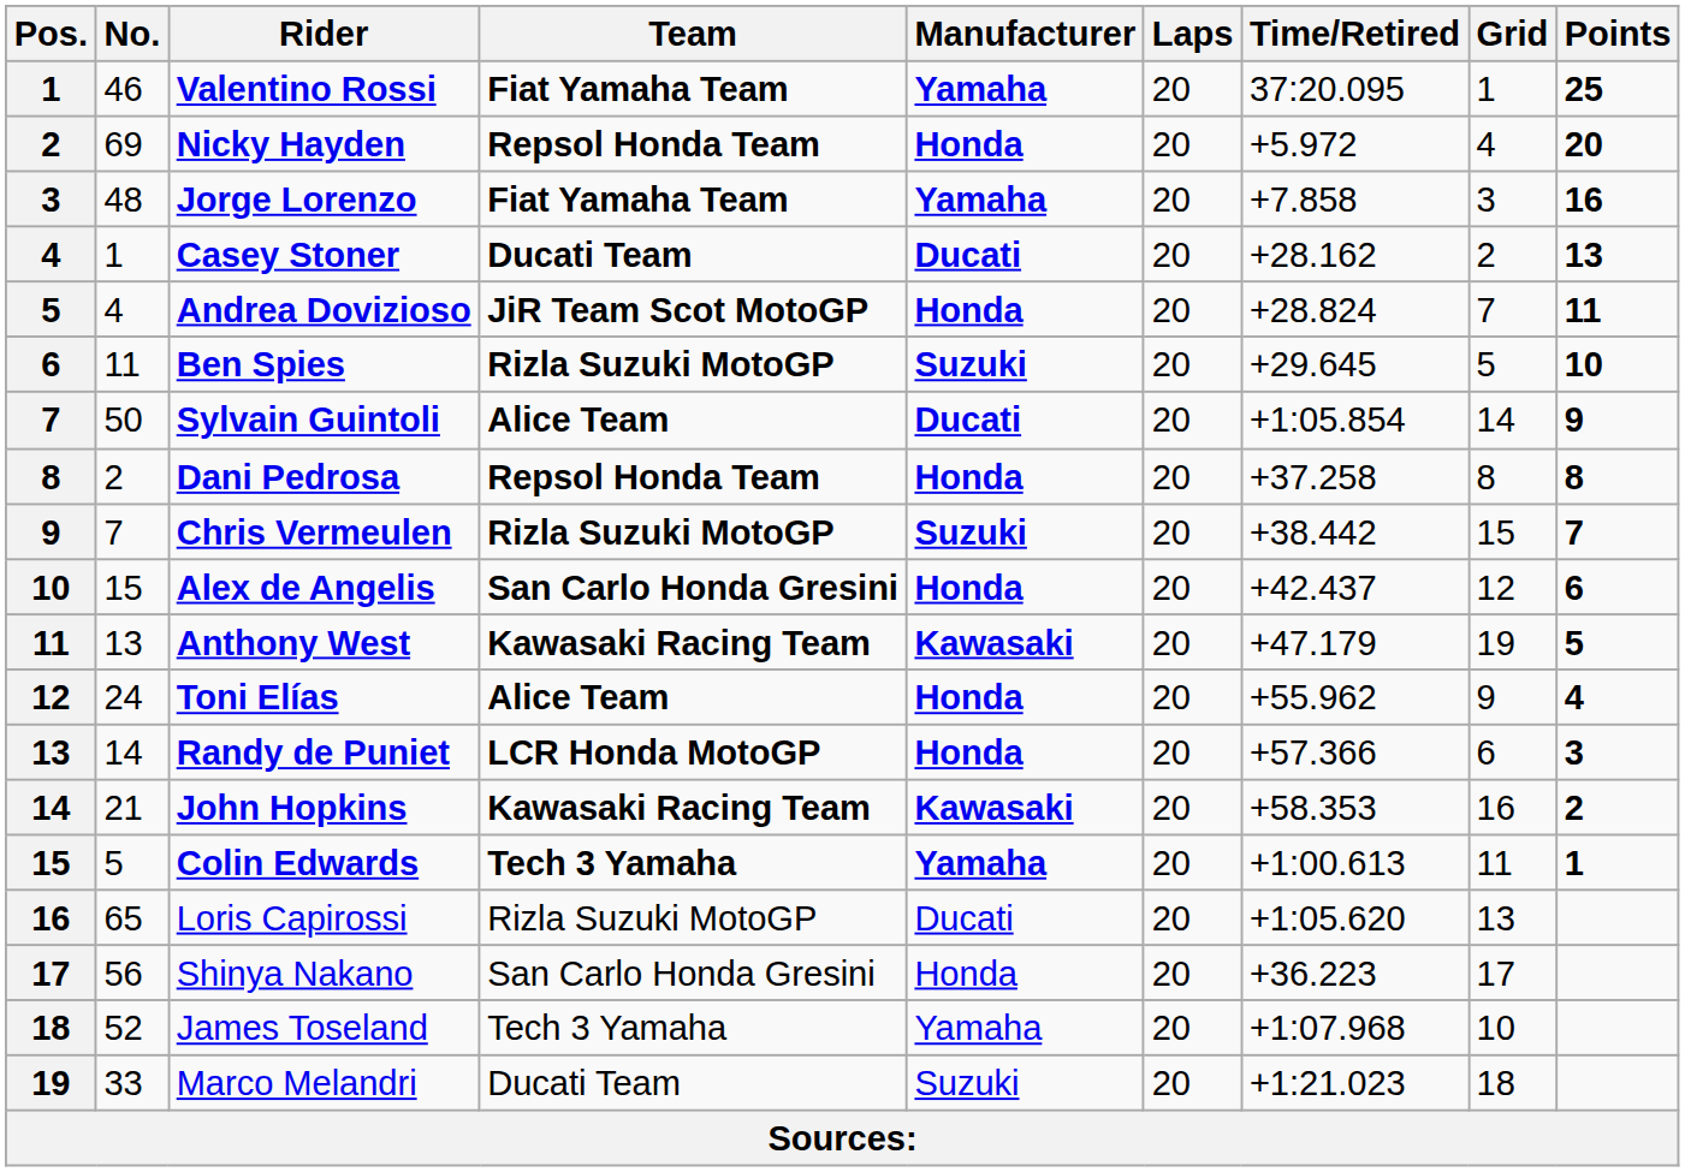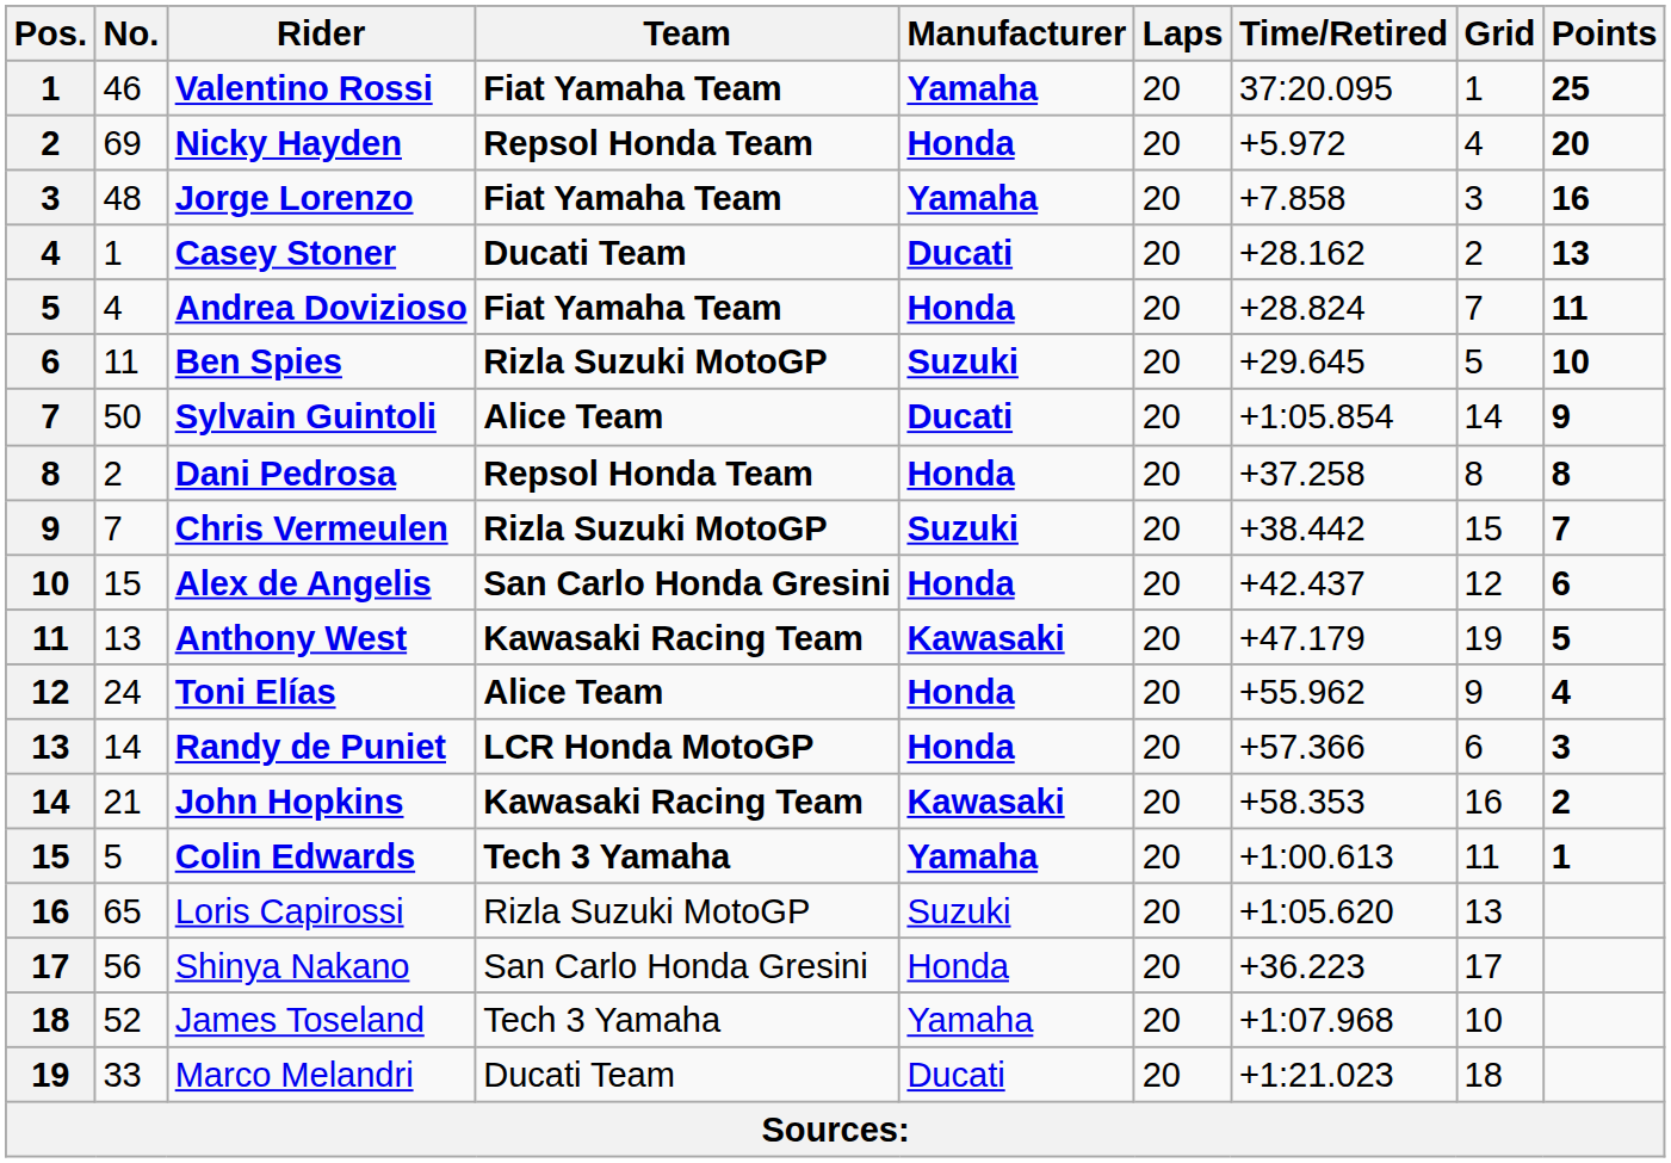 <table class="wikitable" style="font-size: 95%;">
 <tr>
 <th>Pos.</th>
 <th>No.</th>
 <th>Rider</th>
 <th>Team</th>
 <th>Manufacturer</th>
 <th>Laps</th>
 <th>Time/Retired</th>
 <th>Grid</th>
 <th>Points</th>
 </tr>
 <tr>
 <th>1</th>
 <td>46</td>
 <td> <strong><a href='#'>Valentino Rossi</a></strong></td>
 <td><strong>Fiat Yamaha Team</strong></td>
 <td><strong><a href='#'>Yamaha</a></strong></td>
 <td>20</td>
 <td>37:20.095</td>
 <td>1</td>
 <td><strong>25</strong></td>
 </tr>
 <tr>
 <th>2</th>
 <td>69</td>
 <td> <strong><a href='#'>Nicky Hayden</a></strong></td>
 <td><strong>Repsol Honda Team</strong></td>
 <td><strong><a href='#'>Honda</a></strong></td>
 <td>20</td>
 <td>+5.972</td>
 <td>4</td>
 <td><strong>20</strong></td>
 </tr>
 <tr>
 <th>3</th>
 <td>48</td>
 <td> <strong><a href='#'>Jorge Lorenzo</a></strong></td>
 <td><strong>Fiat Yamaha Team</strong></td>
 <td><strong><a href='#'>Yamaha</a></strong></td>
 <td>20</td>
 <td>+7.858</td>
 <td>3</td>
 <td><strong>16</strong></td>
 </tr>
 <tr>
 <th>4</th>
 <td>1</td>
 <td> <strong><a href='#'>Casey Stoner</a></strong></td>
 <td><strong>Ducati Team</strong></td>
 <td><strong><a href='#'>Ducati</a></strong></td>
 <td>20</td>
 <td>+28.162</td>
 <td>2</td>
 <td><strong>13</strong></td>
 </tr>
 <tr>
 <th>5</th>
 <td>4</td>
 <td> <strong><a href='#'>Andrea Dovizioso</a></strong></td>
-<td><strong>JiR Team Scot MotoGP</strong></td>
+<td><strong>Fiat Yamaha Team</strong></td>
 <td><strong><a href='#'>Honda</a></strong></td>
 <td>20</td>
 <td>+28.824</td>
 <td>7</td>
 <td><strong>11</strong></td>
 </tr>
 <tr>
 <th>6</th>
 <td>11</td>
 <td> <strong><a href='#'>Ben Spies</a></strong></td>
 <td><strong>Rizla Suzuki MotoGP</strong></td>
 <td><strong><a href='#'>Suzuki</a></strong></td>
 <td>20</td>
 <td>+29.645</td>
 <td>5</td>
 <td><strong>10</strong></td>
 </tr>
 <tr>
 <th>7</th>
 <td>50</td>
 <td> <strong><a href='#'>Sylvain Guintoli</a></strong></td>
 <td><strong>Alice Team</strong></td>
 <td><strong><a href='#'>Ducati</a></strong></td>
 <td>20</td>
 <td>+1:05.854</td>
 <td>14</td>
 <td><strong>9</strong></td>
 </tr>
 <tr>
 <th>8</th>
 <td>2</td>
 <td> <strong><a href='#'>Dani Pedrosa</a></strong></td>
 <td><strong>Repsol Honda Team</strong></td>
 <td><strong><a href='#'>Honda</a></strong></td>
 <td>20</td>
 <td>+37.258</td>
 <td>8</td>
 <td><strong>8</strong></td>
 </tr>
 <tr>
 <th>9</th>
 <td>7</td>
 <td> <strong><a href='#'>Chris Vermeulen</a></strong></td>
 <td><strong>Rizla Suzuki MotoGP</strong></td>
 <td><strong><a href='#'>Suzuki</a></strong></td>
 <td>20</td>
 <td>+38.442</td>
 <td>15</td>
 <td><strong>7</strong></td>
 </tr>
 <tr>
 <th>10</th>
 <td>15</td>
 <td> <strong><a href='#'>Alex de Angelis</a></strong></td>
 <td><strong>San Carlo Honda Gresini</strong></td>
 <td><strong><a href='#'>Honda</a></strong></td>
 <td>20</td>
 <td>+42.437</td>
 <td>12</td>
 <td><strong>6</strong></td>
 </tr>
 <tr>
 <th>11</th>
 <td>13</td>
 <td> <strong><a href='#'>Anthony West</a></strong></td>
 <td><strong>Kawasaki Racing Team</strong></td>
 <td><strong><a href='#'>Kawasaki</a></strong></td>
 <td>20</td>
 <td>+47.179</td>
 <td>19</td>
 <td><strong>5</strong></td>
 </tr>
 <tr>
 <th>12</th>
 <td>24</td>
 <td> <strong><a href='#'>Toni Elías</a></strong></td>
 <td><strong>Alice Team</strong></td>
 <td><strong><a href='#'>Honda</a></strong></td>
 <td>20</td>
 <td>+55.962</td>
 <td>9</td>
 <td><strong>4</strong></td>
 </tr>
 <tr>
 <th>13</th>
 <td>14</td>
 <td> <strong><a href='#'>Randy de Puniet</a></strong></td>
 <td><strong>LCR Honda MotoGP</strong></td>
 <td><strong><a href='#'>Honda</a></strong></td>
 <td>20</td>
 <td>+57.366</td>
 <td>6</td>
 <td><strong>3</strong></td>
 </tr>
 <tr>
 <th>14</th>
 <td>21</td>
 <td> <strong><a href='#'>John Hopkins</a></strong></td>
 <td><strong>Kawasaki Racing Team</strong></td>
 <td><strong><a href='#'>Kawasaki</a></strong></td>
 <td>20</td>
 <td>+58.353</td>
 <td>16</td>
 <td><strong>2</strong></td>
 </tr>
 <tr>
 <th>15</th>
 <td>5</td>
 <td> <strong><a href='#'>Colin Edwards</a></strong></td>
 <td><strong>Tech 3 Yamaha</strong></td>
 <td><strong><a href='#'>Yamaha</a></strong></td>
 <td>20</td>
 <td>+1:00.613</td>
 <td>11</td>
 <td><strong>1</strong></td>
 </tr>
 <tr>
 <th>16</th>
 <td>65</td>
 <td> <a href='#'>Loris Capirossi</a></td>
 <td>Rizla Suzuki MotoGP</td>
-<td><a href='#'>Ducati</a></td>
+<td><a href='#'>Suzuki</a></td>
 <td>20</td>
 <td>+1:05.620</td>
 <td>13</td>
 <td></td>
 </tr>
 <tr>
 <th>17</th>
 <td>56</td>
 <td> <a href='#'>Shinya Nakano</a></td>
 <td>San Carlo Honda Gresini</td>
 <td><a href='#'>Honda</a></td>
 <td>20</td>
 <td>+36.223</td>
 <td>17</td>
 <td></td>
 </tr>
 <tr>
 <th>18</th>
 <td>52</td>
 <td> <a href='#'>James Toseland</a></td>
 <td>Tech 3 Yamaha</td>
 <td><a href='#'>Yamaha</a></td>
 <td>20</td>
 <td>+1:07.968</td>
 <td>10</td>
 <td></td>
 </tr>
 <tr>
 <th>19</th>
 <td>33</td>
 <td> <a href='#'>Marco Melandri</a></td>
 <td>Ducati Team</td>
-<td><a href='#'>Suzuki</a></td>
+<td><a href='#'>Ducati</a></td>
 <td>20</td>
 <td>+1:21.023</td>
 <td>18</td>
 <td></td>
 </tr>
 <tr>
 <th colspan=9>Sources:</th>
 </tr>
 </table>
